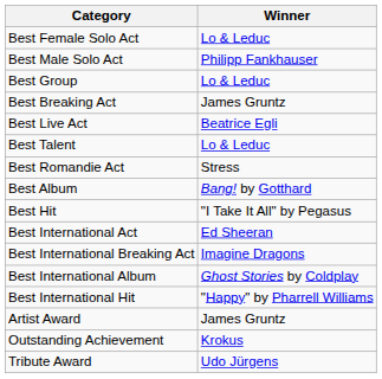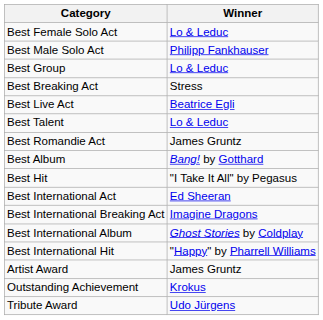 <table class="wikitable zebra">
 <tr>
 <th>Category</th>
 <th>Winner</th>
 </tr>
 <tr>
 <td>Best Female Solo Act</td>
 <td><a href='#'>Lo & Leduc</a></td>
 </tr>
 <tr>
 <td>Best Male Solo Act</td>
 <td><a href='#'>Philipp Fankhauser</a></td>
 </tr>
 <tr>
 <td>Best Group</td>
 <td><a href='#'>Lo & Leduc</a></td>
 </tr>
 <tr>
 <td>Best Breaking Act</td>
-<td>James Gruntz</td>
+<td>Stress</td>
 </tr>
 <tr>
 <td>Best Live Act</td>
 <td><a href='#'>Beatrice Egli</a></td>
 </tr>
 <tr>
 <td>Best Talent</td>
 <td><a href='#'>Lo & Leduc</a></td>
 </tr>
 <tr>
 <td>Best Romandie Act</td>
-<td>Stress</td>
+<td>James Gruntz</td>
 </tr>
 <tr>
 <td>Best Album</td>
 <td><em><a href='#'>Bang!</a></em> by <a href='#'>Gotthard</a></td>
 </tr>
 <tr>
 <td>Best Hit</td>
 <td>"I Take It All" by Pegasus</td>
 </tr>
 <tr>
 <td>Best International Act</td>
 <td><a href='#'>Ed Sheeran</a></td>
 </tr>
 <tr>
 <td>Best International Breaking Act</td>
 <td><a href='#'>Imagine Dragons</a></td>
 </tr>
 <tr>
 <td>Best International Album</td>
 <td><em><a href='#'>Ghost Stories</a></em> by <a href='#'>Coldplay</a></td>
 </tr>
 <tr>
 <td>Best International Hit</td>
 <td>"<a href='#'>Happy</a>" by <a href='#'>Pharrell Williams</a></td>
 </tr>
 <tr>
 <td>Artist Award</td>
 <td>James Gruntz</td>
 </tr>
 <tr>
 <td>Outstanding Achievement</td>
 <td><a href='#'>Krokus</a></td>
 </tr>
 <tr>
 <td>Tribute Award</td>
 <td><a href='#'>Udo Jürgens</a></td>
 </tr>
 </table>
